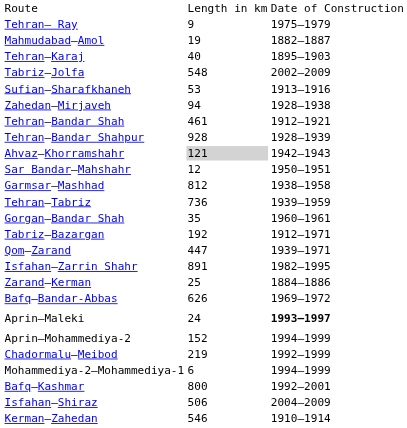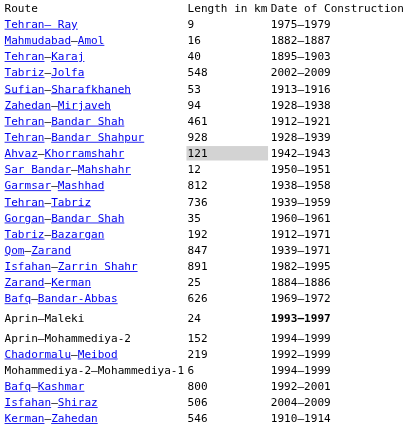 <table class="standard">
 <tr ->
 <td>Route</td>
 <td>Length in km</td>
 <td>Date of Construction</td>
 </tr>
 <tr ->
 <td><a href='#'>Tehran– Ray</a></td>
 <td>9</td>
 <td>1975–1979</td>
 </tr>
 <tr ->
 <td><a href='#'>Mahmudabad</a>–<a href='#'>Amol</a></td>
-<td>19</td>
+<td>16</td>
 <td>1882–1887</td>
 </tr>
 <tr ->
 <td><a href='#'>Tehran</a>–<a href='#'>Karaj</a></td>
 <td>40</td>
 <td>1895–1903</td>
 </tr>
 <tr ->
 <td><a href='#'>Tabriz</a>–<a href='#'>Jolfa</a></td>
 <td>548</td>
 <td>2002–2009</td>
 </tr>
 <tr ->
 <td><a href='#'>Sufian</a>–<a href='#'>Sharafkhaneh</a></td>
 <td>53</td>
 <td>1913–1916</td>
 </tr>
 <tr ->
 <td><a href='#'>Zahedan</a>–<a href='#'>Mirjaveh</a></td>
 <td>94</td>
 <td>1928–1938</td>
 </tr>
 <tr ->
 <td><a href='#'>Tehran</a>–<a href='#'>Bandar Shah</a></td>
 <td>461</td>
 <td>1912–1921</td>
 </tr>
 <tr ->
 <td><a href='#'>Tehran</a>–<a href='#'>Bandar Shahpur</a></td>
 <td>928</td>
 <td>1928–1939</td>
 </tr>
 <tr ->
 <td><a href='#'>Ahvaz</a>–<a href='#'>Khorramshahr</a></td>
 <td style="background: lightgrey;">121</td>
 <td>1942–1943</td>
 </tr>
 <tr ->
 <td><a href='#'>Sar Bandar</a>–<a href='#'>Mahshahr</a></td>
 <td>12</td>
 <td>1950–1951</td>
 </tr>
 <tr ->
 <td><a href='#'>Garmsar</a>–<a href='#'>Mashhad</a></td>
 <td>812</td>
 <td>1938–1958</td>
 </tr>
 <tr ->
 <td><a href='#'>Tehran</a>–<a href='#'>Tabriz</a></td>
 <td>736</td>
 <td>1939–1959</td>
 </tr>
 <tr ->
 <td><a href='#'>Gorgan</a>–<a href='#'>Bandar Shah</a></td>
 <td>35</td>
 <td>1960–1961</td>
 </tr>
 <tr ->
 <td><a href='#'>Tabriz</a>–<a href='#'>Bazargan</a></td>
 <td>192</td>
 <td>1912–1971</td>
 </tr>
 <tr ->
 <td><a href='#'>Qom</a>–<a href='#'>Zarand</a></td>
-<td>447</td>
+<td>847</td>
 <td>1939–1971</td>
 </tr>
 <tr ->
 <td><a href='#'>Isfahan</a>–<a href='#'>Zarrin Shahr</a></td>
 <td>891</td>
 <td>1982–1995</td>
 </tr>
 <tr ->
 <td><a href='#'>Zarand</a>–<a href='#'>Kerman</a></td>
 <td>25</td>
 <td>1884–1886</td>
 </tr>
 <tr ->
 <td><a href='#'>Bafq</a>–<a href='#'>Bandar-Abbas</a></td>
 <td>626</td>
 <td>1969–1972</td>
 </tr>
 <tr ->
 </tr>
 <tr>
 </tr>
 <tr ->
 <td>Aprin–Maleki</td>
 <td>24</td>
 <td><strong>1993–1997</strong></td>
 </tr>
 <tr ->
 </tr>
 <tr>
 </tr>
 <tr ->
 <td>Aprin–Mohammediya-2</td>
 <td>152</td>
 <td>1994–1999</td>
 </tr>
 <tr ->
 <td><a href='#'>Chadormalu</a>–<a href='#'>Meibod</a></td>
 <td>219</td>
 <td>1992–1999</td>
 </tr>
 <tr ->
 <td>Mohammediya-2–Mohammediya-1</td>
 <td>6</td>
 <td>1994–1999</td>
 </tr>
 <tr ->
 <td><a href='#'>Bafq</a>–<a href='#'>Kashmar</a></td>
 <td>800</td>
 <td>1992–2001</td>
 </tr>
 <tr ->
 <td><a href='#'>Isfahan</a>–<a href='#'>Shiraz</a></td>
 <td>506</td>
 <td>2004–2009</td>
 </tr>
 <tr ->
 <td><a href='#'>Kerman</a>–<a href='#'>Zahedan</a></td>
 <td>546</td>
 <td>1910–1914</td>
 </tr>
 </table>
